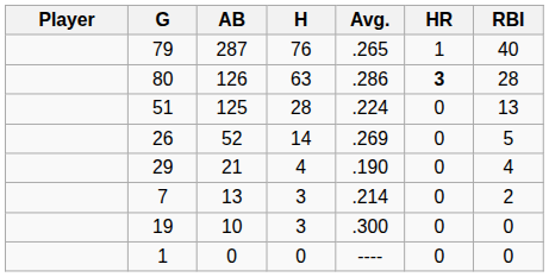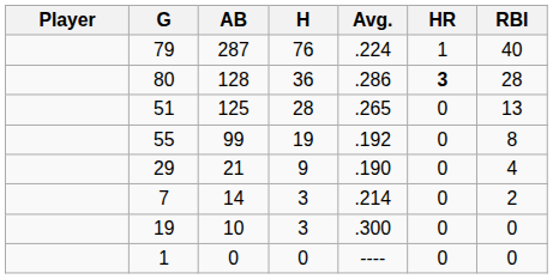 <table class="wikitable sortable">
 <tr>
 <th bgcolor="#DDDDFF" width="16%">Player</th>
 <th bgcolor="#DDDDFF" width="9%">G</th>
 <th bgcolor="#DDDDFF" width="9%">AB</th>
 <th bgcolor="#DDDDFF" width="9%">H</th>
 <th bgcolor="#DDDDFF" width="9%">Avg.</th>
 <th bgcolor="#DDDDFF" width="9%">HR</th>
 <th bgcolor="#DDDDFF" width="9%">RBI</th>
 </tr>
 <tr align="center">
 <td></td>
 <td>79</td>
 <td>287</td>
 <td>76</td>
-<td>.265</td>
+<td>.224</td>
 <td>1</td>
 <td>40</td>
 </tr>
 <tr align="center">
 <td></td>
 <td>80</td>
-<td>126</td>
-<td>63</td>
+<td>128</td>
+<td>36</td>
 <td>.286</td>
 <td><strong>3</strong></td>
 <td>28</td>
 </tr>
 <tr align="center">
 <td></td>
 <td>51</td>
 <td>125</td>
 <td>28</td>
-<td>.224</td>
+<td>.265</td>
 <td>0</td>
 <td>13</td>
 </tr>
 <tr align="center">
 <td></td>
-<td>26</td>
-<td>52</td>
-<td>14</td>
-<td>.269</td>
+<td>55</td>
+<td>99</td>
+<td>19</td>
+<td>.192</td>
 <td>0</td>
-<td>5</td>
+<td>8</td>
 </tr>
 <tr align="center">
 <td></td>
 <td>29</td>
 <td>21</td>
-<td>4</td>
+<td>9</td>
 <td>.190</td>
 <td>0</td>
 <td>4</td>
 </tr>
 <tr align="center">
 <td></td>
 <td>7</td>
-<td>13</td>
+<td>14</td>
 <td>3</td>
 <td>.214</td>
 <td>0</td>
 <td>2</td>
 </tr>
 <tr align="center">
 <td></td>
 <td>19</td>
 <td>10</td>
 <td>3</td>
 <td>.300</td>
 <td>0</td>
 <td>0</td>
 </tr>
 <tr align="center">
 <td></td>
 <td>1</td>
 <td>0</td>
 <td>0</td>
 <td>----</td>
 <td>0</td>
 <td>0</td>
 </tr>
 </table>
